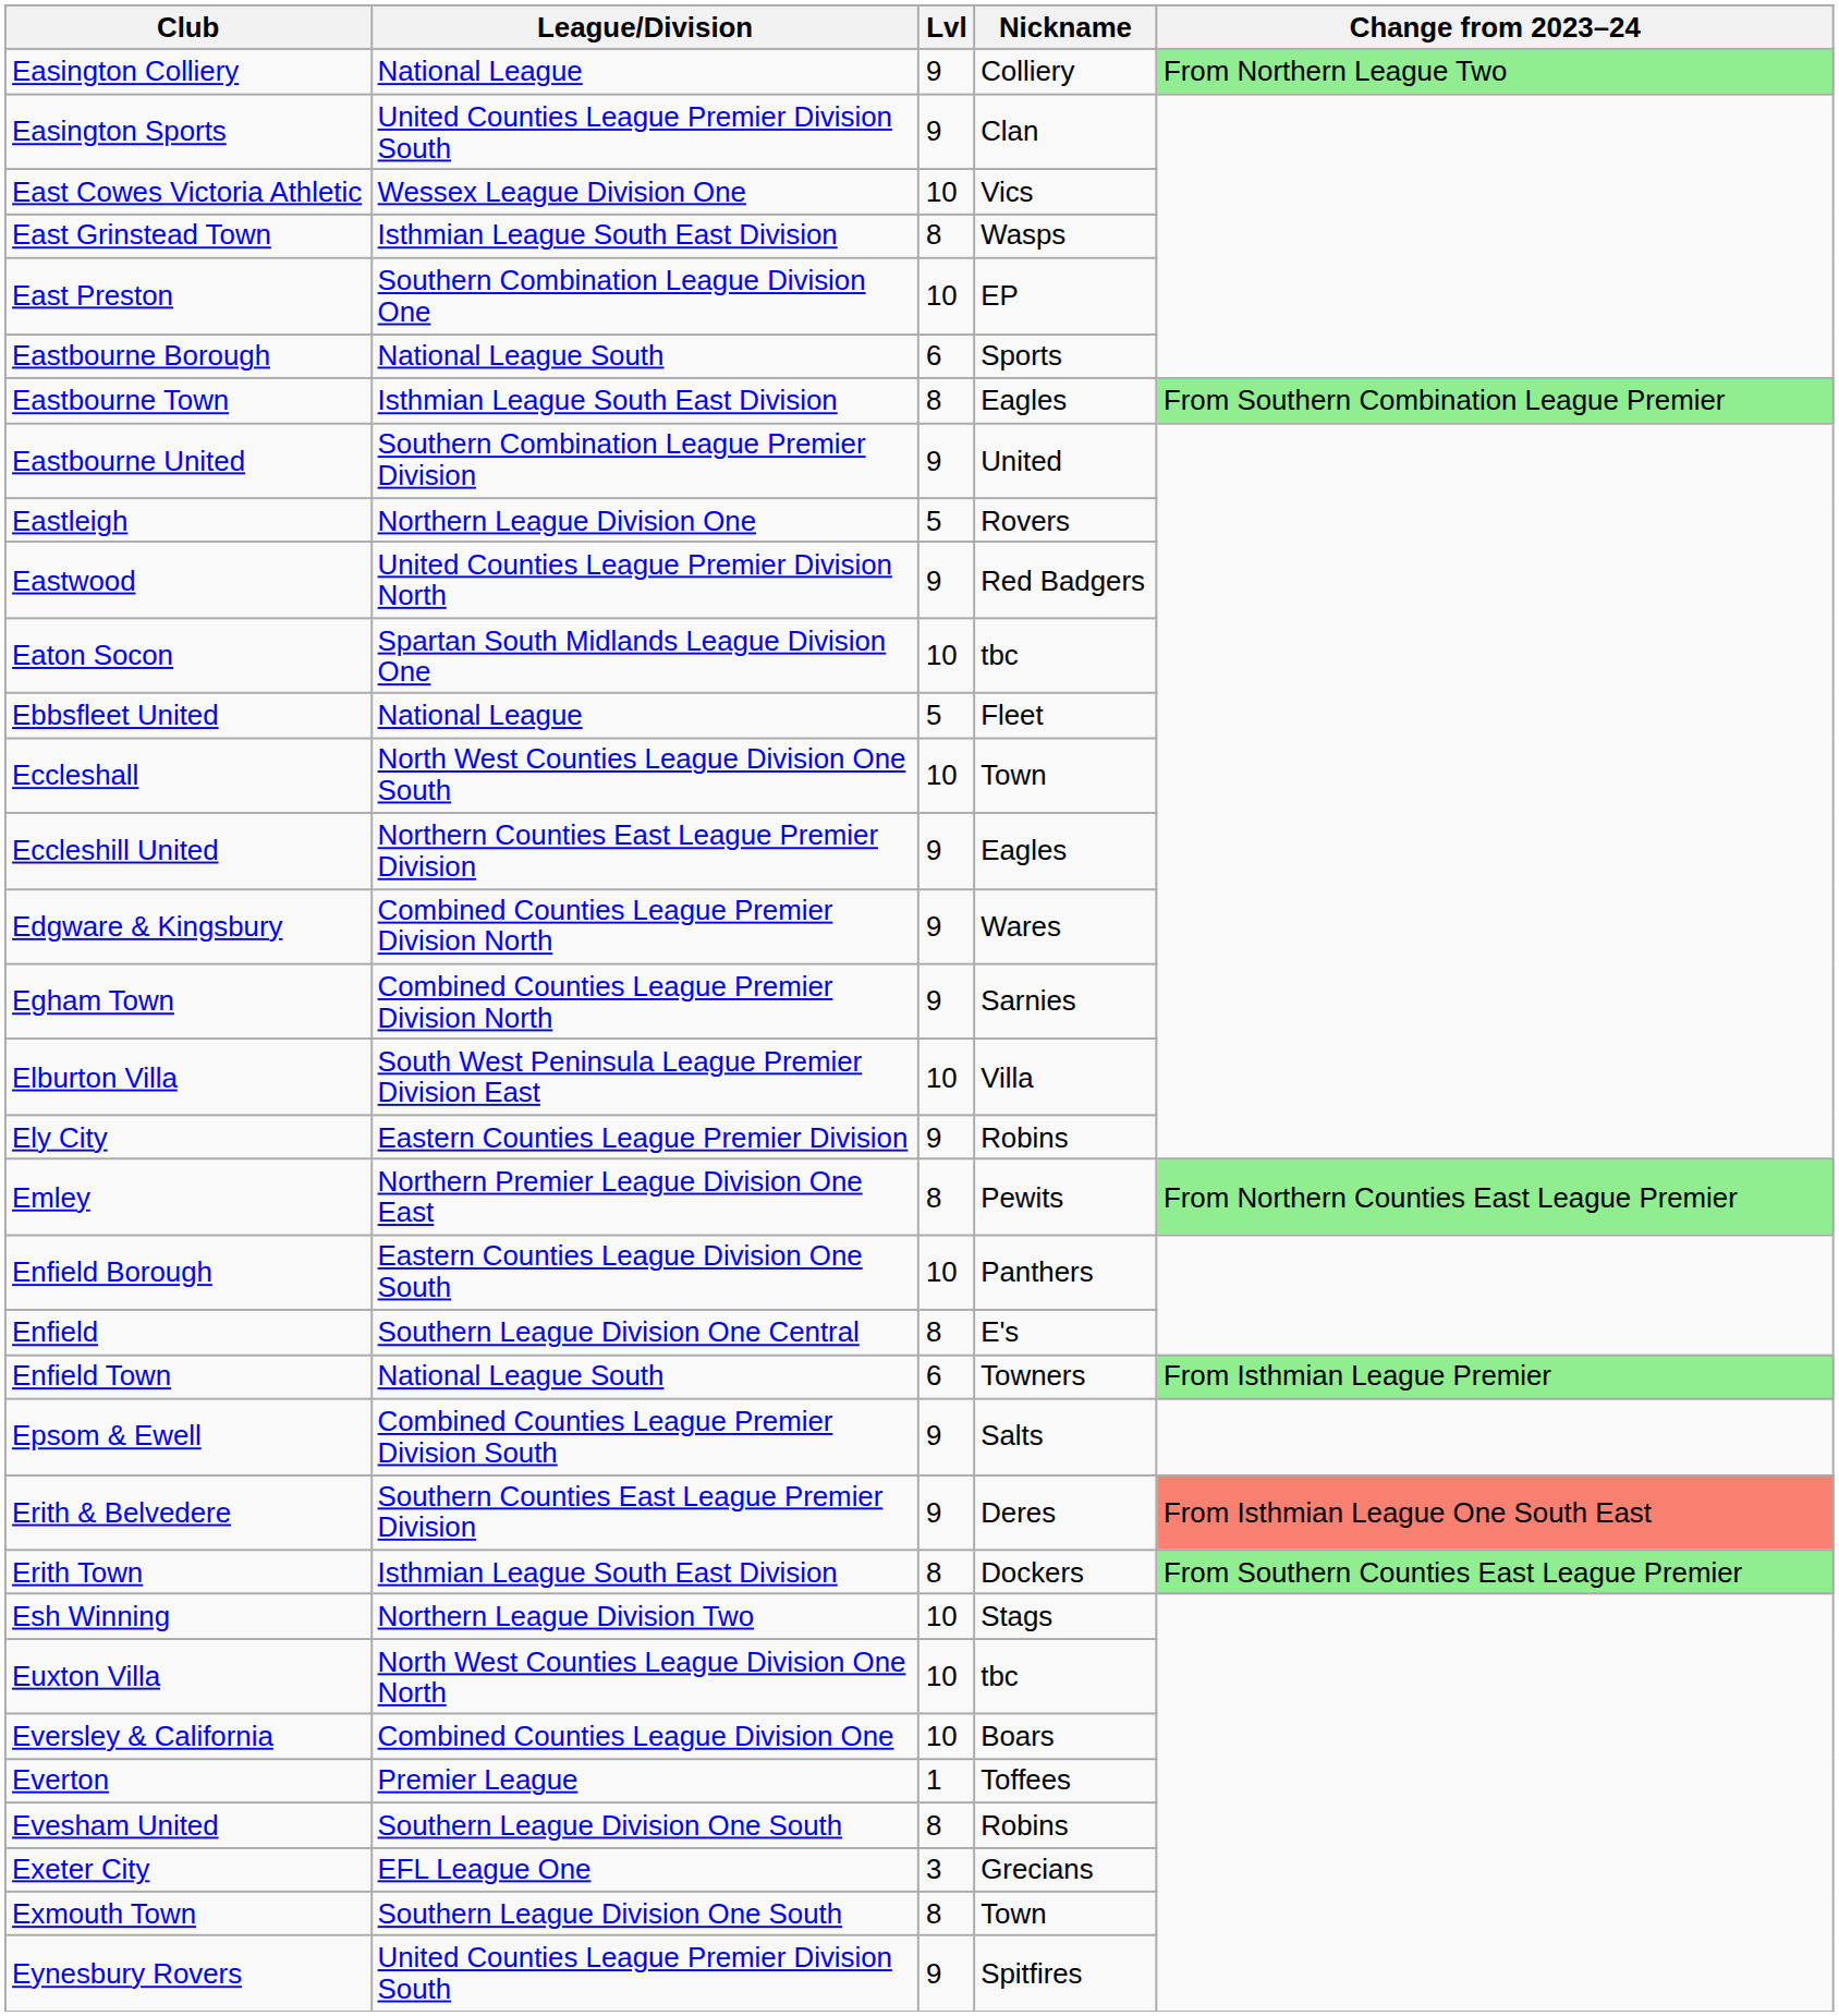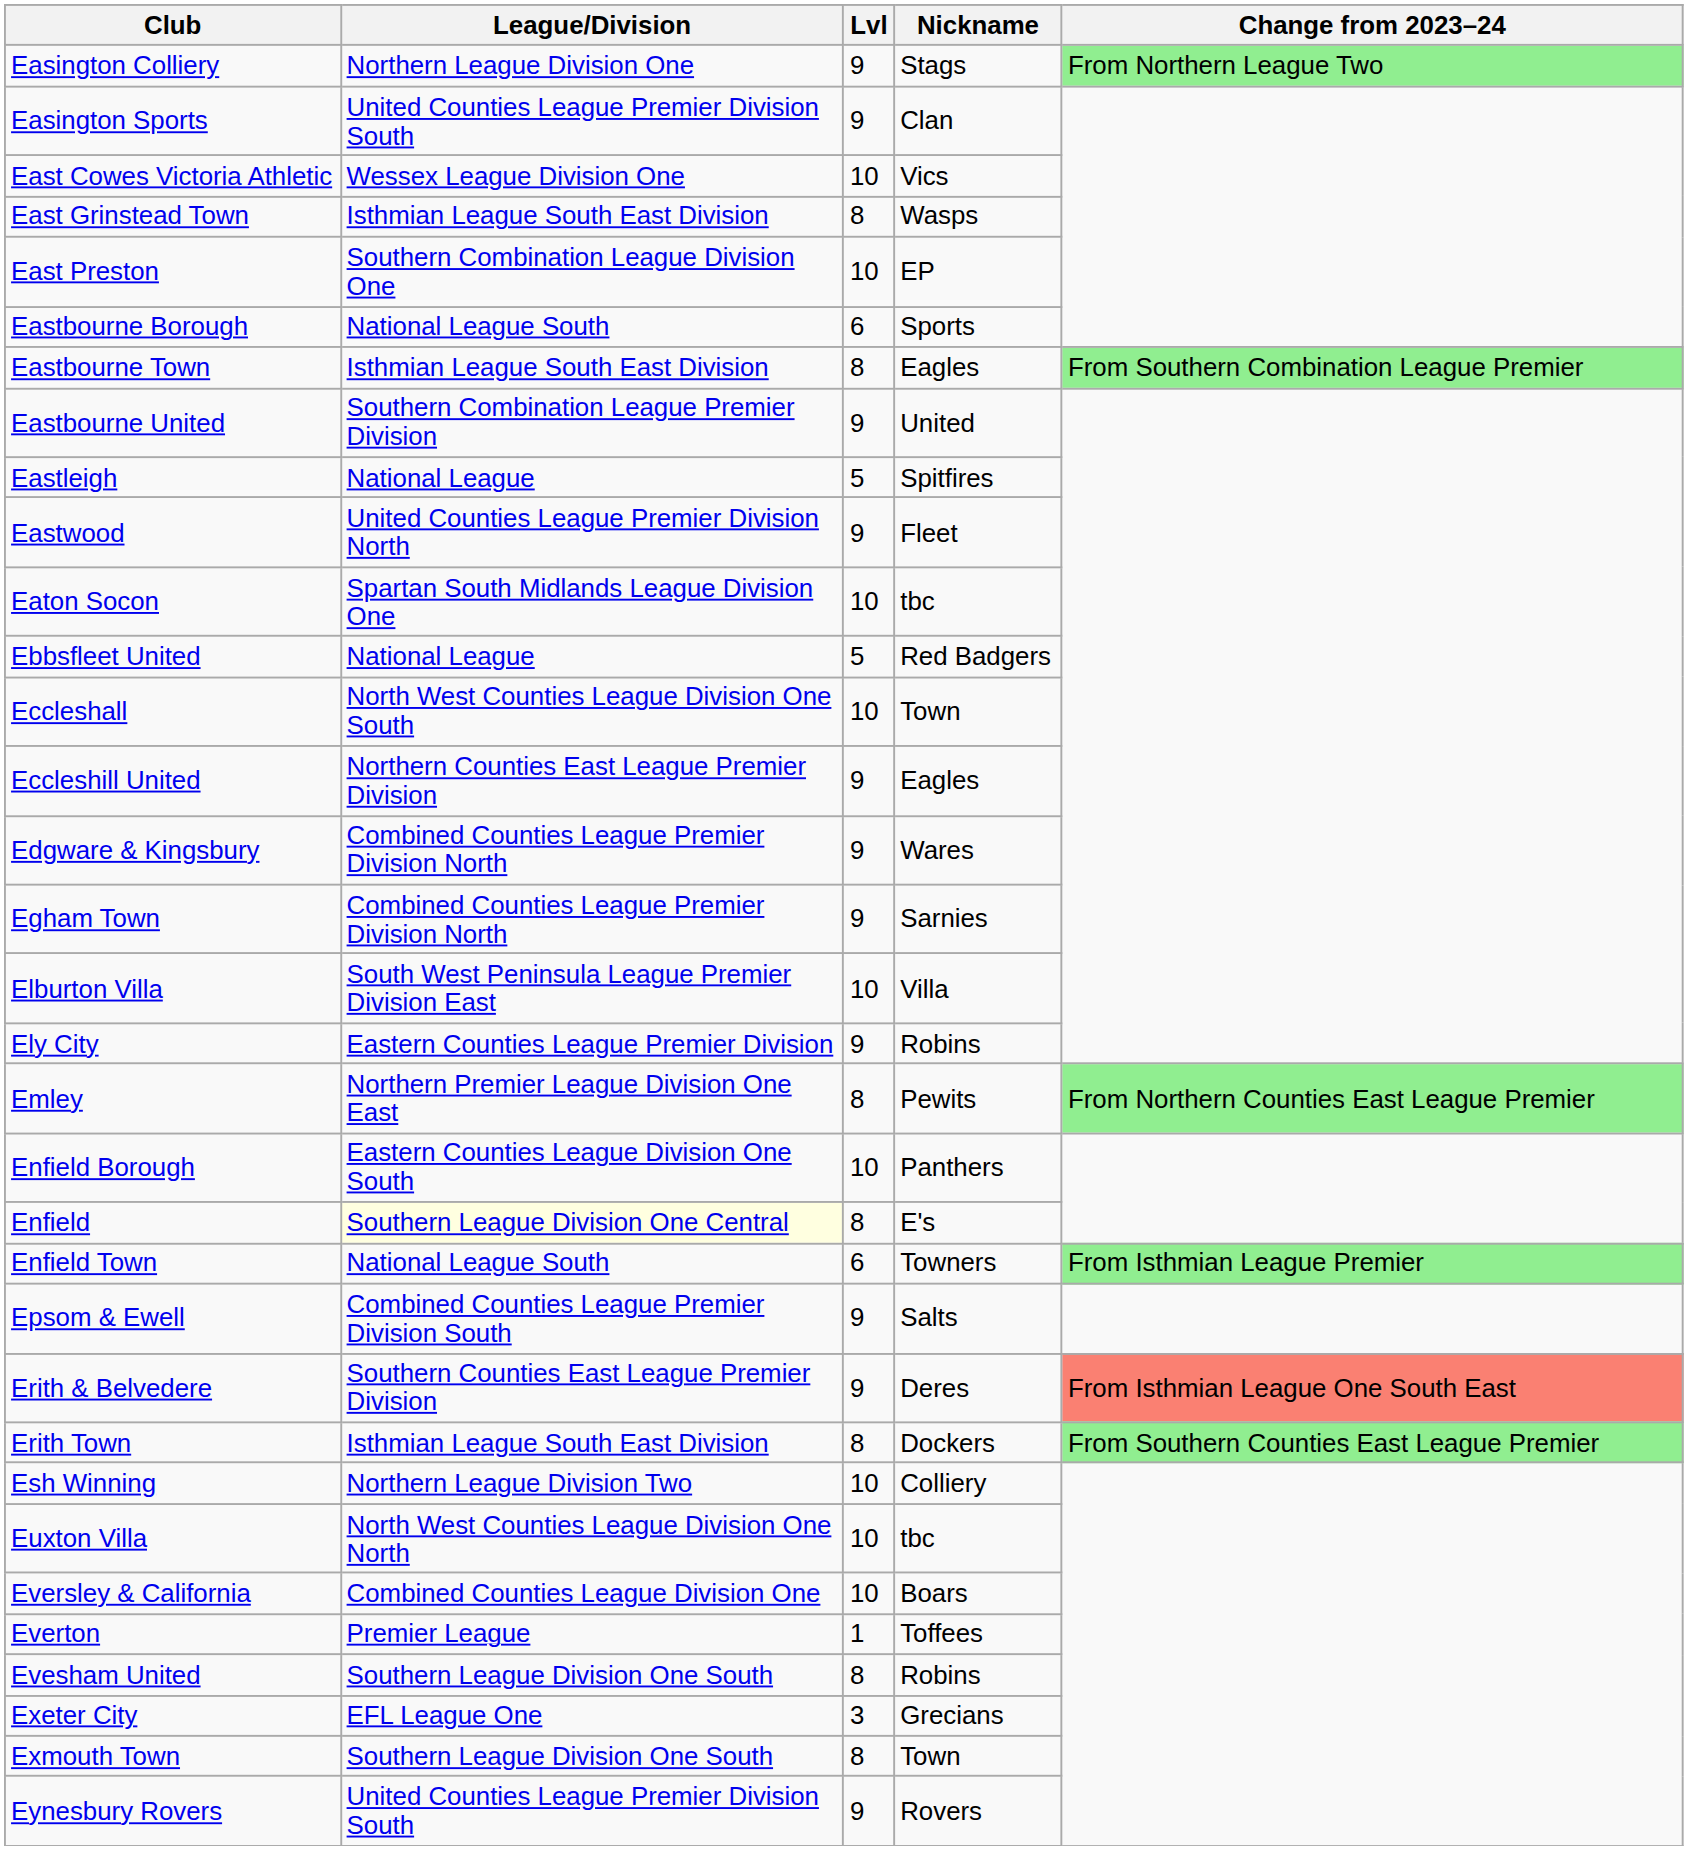 <table class="wikitable sortable" width=100% style="font-size:85%">
 <tr>
 <th width=20%>Club</th>
 <th width=30%>League/Division</th>
 <th width=3%>Lvl</th>
 <th width=10%>Nickname</th>
 <th width=37%>Change from 2023–24</th>
 </tr>
 <tr>
 <td><a href='#'>Easington Colliery</a></td>
-<td><a href='#'>National League</a></td>
+<td><a href='#'>Northern League Division One</a></td>
 <td>9</td>
-<td>Colliery</td>
+<td>Stags</td>
 <td style="background:lightgreen">From Northern League Two</td>
 </tr>
 <tr>
 <td><a href='#'>Easington Sports</a></td>
 <td><a href='#'>United Counties League Premier Division South</a></td>
 <td>9</td>
 <td>Clan</td>
 </tr>
 <tr>
 <td><a href='#'>East Cowes Victoria Athletic</a></td>
 <td><a href='#'>Wessex League Division One</a></td>
 <td>10</td>
 <td>Vics</td>
 </tr>
 <tr>
 <td><a href='#'>East Grinstead Town</a></td>
 <td><a href='#'>Isthmian League South East Division</a></td>
 <td>8</td>
 <td>Wasps</td>
 </tr>
 <tr>
 <td><a href='#'>East Preston</a></td>
 <td><a href='#'>Southern Combination League Division One</a></td>
 <td>10</td>
 <td>EP</td>
 </tr>
 <tr>
 <td><a href='#'>Eastbourne Borough</a></td>
 <td><a href='#'>National League South</a></td>
 <td>6</td>
 <td>Sports</td>
 </tr>
 <tr>
 <td><a href='#'>Eastbourne Town</a></td>
 <td><a href='#'>Isthmian League South East Division</a></td>
 <td>8</td>
 <td>Eagles</td>
 <td style="background:lightgreen">From Southern Combination League Premier</td>
 </tr>
 <tr>
 <td><a href='#'>Eastbourne United</a></td>
 <td><a href='#'>Southern Combination League Premier Division</a></td>
 <td>9</td>
 <td>United</td>
 </tr>
 <tr>
 <td><a href='#'>Eastleigh</a></td>
-<td><a href='#'>Northern League Division One</a></td>
+<td><a href='#'>National League</a></td>
 <td>5</td>
-<td>Rovers</td>
+<td>Spitfires</td>
 </tr>
 <tr>
 <td><a href='#'>Eastwood</a></td>
 <td><a href='#'>United Counties League Premier Division North</a></td>
 <td>9</td>
-<td>Red Badgers</td>
+<td>Fleet</td>
 </tr>
 <tr>
 <td><a href='#'>Eaton Socon</a></td>
 <td><a href='#'>Spartan South Midlands League Division One</a></td>
 <td>10</td>
 <td>tbc</td>
 </tr>
 <tr>
 <td><a href='#'>Ebbsfleet United</a></td>
 <td><a href='#'>National League</a></td>
 <td>5</td>
-<td>Fleet</td>
+<td>Red Badgers</td>
 </tr>
 <tr>
 <td><a href='#'>Eccleshall</a></td>
 <td><a href='#'>North West Counties League Division One South</a></td>
 <td>10</td>
 <td>Town</td>
 </tr>
 <tr>
 <td><a href='#'>Eccleshill United</a></td>
 <td><a href='#'>Northern Counties East League Premier Division</a></td>
 <td>9</td>
 <td>Eagles</td>
 </tr>
 <tr>
 <td><a href='#'>Edgware & Kingsbury</a></td>
 <td><a href='#'>Combined Counties League Premier Division North</a></td>
 <td>9</td>
 <td>Wares</td>
 </tr>
 <tr>
 <td><a href='#'>Egham Town</a></td>
 <td><a href='#'>Combined Counties League Premier Division North</a></td>
 <td>9</td>
 <td>Sarnies</td>
 </tr>
 <tr>
 <td><a href='#'>Elburton Villa</a></td>
 <td><a href='#'>South West Peninsula League Premier Division East</a></td>
 <td>10</td>
 <td>Villa</td>
 </tr>
 <tr>
 <td><a href='#'>Ely City</a></td>
 <td><a href='#'>Eastern Counties League Premier Division</a></td>
 <td>9</td>
 <td>Robins</td>
 </tr>
 <tr>
 <td><a href='#'>Emley</a></td>
 <td><a href='#'>Northern Premier League Division One East</a></td>
 <td>8</td>
 <td>Pewits</td>
 <td style="background:lightgreen">From Northern Counties East League Premier</td>
 </tr>
 <tr>
 <td><a href='#'>Enfield Borough</a></td>
 <td><a href='#'>Eastern Counties League Division One South</a></td>
 <td>10</td>
 <td>Panthers</td>
 </tr>
 <tr>
 <td><a href='#'>Enfield</a></td>
-<td><a href='#'>Southern League Division One Central</a></td>
+<td style="background: lightyellow;"><a href='#'>Southern League Division One Central</a></td>
 <td>8</td>
 <td>E's</td>
 </tr>
 <tr>
 <td><a href='#'>Enfield Town</a></td>
 <td><a href='#'>National League South</a></td>
 <td>6</td>
 <td>Towners</td>
 <td style="background:lightgreen">From Isthmian League Premier</td>
 </tr>
 <tr>
 <td><a href='#'>Epsom & Ewell</a></td>
 <td><a href='#'>Combined Counties League Premier Division South</a></td>
 <td>9</td>
 <td>Salts</td>
 </tr>
 <tr>
 <td><a href='#'>Erith & Belvedere</a></td>
 <td><a href='#'>Southern Counties East League Premier Division</a></td>
 <td>9</td>
 <td>Deres</td>
 <td style="background:salmon">From Isthmian League One South East</td>
 </tr>
 <tr>
 <td><a href='#'>Erith Town</a></td>
 <td><a href='#'>Isthmian League South East Division</a></td>
 <td>8</td>
 <td>Dockers</td>
 <td style="background:lightgreen">From Southern Counties East League Premier</td>
 </tr>
 <tr>
 <td><a href='#'>Esh Winning</a></td>
 <td><a href='#'>Northern League Division Two</a></td>
 <td>10</td>
-<td>Stags</td>
+<td>Colliery</td>
 </tr>
 <tr>
 <td><a href='#'>Euxton Villa</a></td>
 <td><a href='#'>North West Counties League Division One North</a></td>
 <td>10</td>
 <td>tbc</td>
 </tr>
 <tr>
 <td><a href='#'>Eversley & California</a></td>
 <td><a href='#'>Combined Counties League Division One</a></td>
 <td>10</td>
 <td>Boars</td>
 </tr>
 <tr>
 <td><a href='#'>Everton</a></td>
 <td><a href='#'>Premier League</a></td>
 <td>1</td>
 <td>Toffees</td>
 </tr>
 <tr>
 <td><a href='#'>Evesham United</a></td>
 <td><a href='#'>Southern League Division One South</a></td>
 <td>8</td>
 <td>Robins</td>
 </tr>
 <tr>
 <td><a href='#'>Exeter City</a></td>
 <td><a href='#'>EFL League One</a></td>
 <td>3</td>
 <td>Grecians</td>
 </tr>
 <tr>
 <td><a href='#'>Exmouth Town</a></td>
 <td><a href='#'>Southern League Division One South</a></td>
 <td>8</td>
 <td>Town</td>
 </tr>
 <tr>
 <td><a href='#'>Eynesbury Rovers</a></td>
 <td><a href='#'>United Counties League Premier Division South</a></td>
 <td>9</td>
-<td>Spitfires</td>
+<td>Rovers</td>
 </tr>
 <tr>
 </tr>
 </table>
